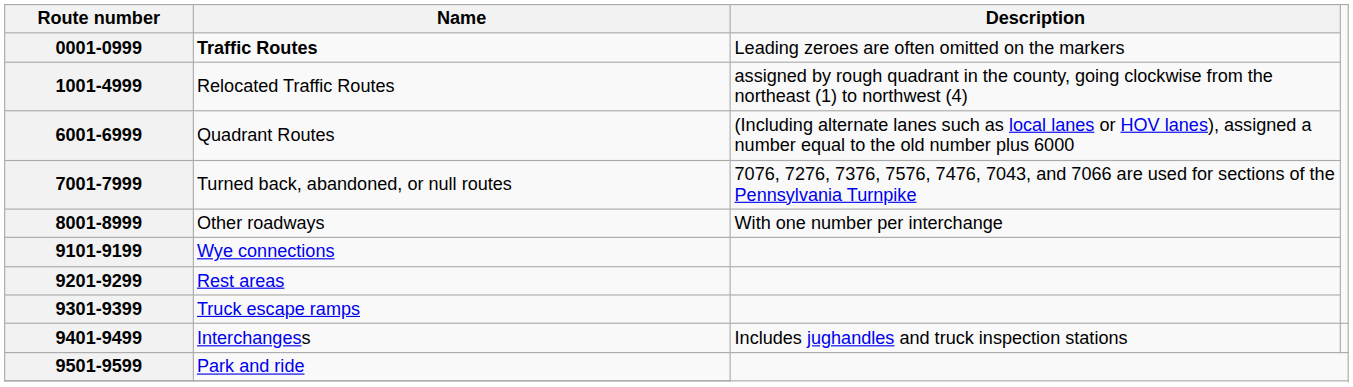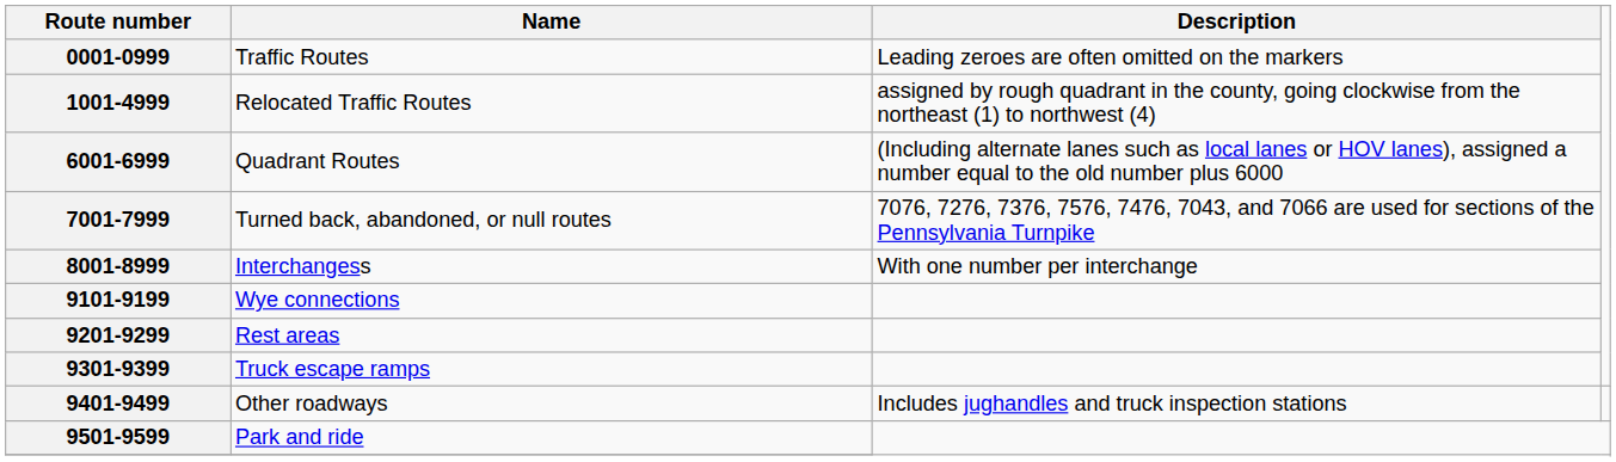 <table class="wikitable" width=60% style="margin: 0 0 1em 1em; text-align:left;">
 <tr>
 <th width=14%>Route number</th>
 <th width=40%>Name</th>
 <th>Description</th>
 </tr>
 <tr>
 <th scope="col">0001-0999</th>
-<td><strong>Traffic Routes</strong></td>
+<td>Traffic Routes</td>
 <td>Leading zeroes are often omitted on the markers</td>
 </tr>
 <tr>
 <th scope="col">1001-4999</th>
 <td>Relocated Traffic Routes</td>
 <td>assigned by rough quadrant in the county, going clockwise from the northeast (1) to northwest (4)</td>
 </tr>
 <tr>
 <th scope="col">6001-6999</th>
 <td>Quadrant Routes</td>
 <td>(Including alternate lanes such as <a href='#'>local lanes</a> or <a href='#'>HOV lanes</a>), assigned a number equal to the old number plus 6000</td>
 </tr>
 <tr>
 <th scope="col">7001-7999</th>
 <td>Turned back, abandoned, or null routes</td>
 <td>7076, 7276, 7376, 7576, 7476, 7043, and 7066 are used for sections of the <a href='#'>Pennsylvania Turnpike</a></td>
 </tr>
 <tr>
 <th scope="col">8001-8999</th>
-<td>Other roadways</td>
+<td><a href='#'>Interchanges</a>s</td>
 <td>With one number per interchange</td>
 </tr>
 <tr>
 <th scope="col">9101-9199</th>
 <td><a href='#'>Wye connections</a></td>
 <td></td>
 </tr>
 <tr>
 <th scope="col">9201-9299</th>
 <td><a href='#'>Rest areas</a></td>
 <td></td>
 </tr>
 <tr>
 <th scope="col">9301-9399</th>
 <td><a href='#'>Truck escape ramps</a></td>
 <td></td>
 </tr>
 <tr>
 <th scope="col">9401-9499</th>
-<td><a href='#'>Interchanges</a>s</td>
+<td>Other roadways</td>
 <td>Includes <a href='#'>jughandles</a> and truck inspection stations</td>
 <td></td>
 </tr>
 <tr>
 <th scope="col">9501-9599</th>
 <td><a href='#'>Park and ride</a></td>
 </tr>
 <tr>
 </tr>
 </table>
